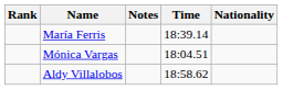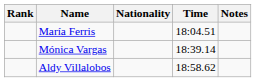 <table class="wikitable sortable" style="text-align:center">
 <tr>
 <th>Rank</th>
 <th>Name</th>
+<th>Nationality</th>
+<th>Time</th>
 <th>Notes</th>
-<th>Time</th>
-<th>Nationality</th>
 </tr>
 <tr>
 <td></td>
 <td align=left><a href='#'>María Ferris</a></td>
+<td align=left></td>
+<td>18:04.51</td>
 <td></td>
-<td>18:39.14</td>
-<td align=left></td>
 </tr>
 <tr>
 <td></td>
 <td align=left><a href='#'>Mónica Vargas</a></td>
+<td align=left></td>
+<td>18:39.14</td>
 <td></td>
-<td>18:04.51</td>
-<td align=left></td>
 </tr>
 <tr>
 <td></td>
 <td align=left><a href='#'>Aldy Villalobos</a></td>
+<td align=left></td>
+<td>18:58.62</td>
 <td></td>
-<td>18:58.62</td>
-<td align=left></td>
 </tr>
 </table>
